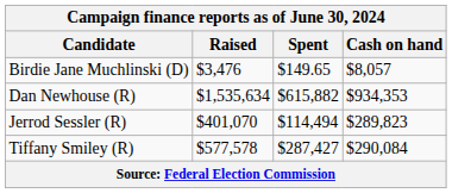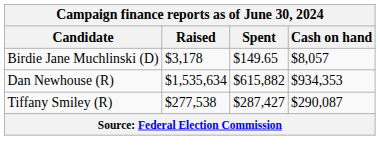 <table class="wikitable sortable">
 <tr>
 <th colspan=4>Campaign finance reports as of June 30, 2024</th>
 </tr>
 <tr style="text-align:center;">
 <th>Candidate</th>
 <th>Raised</th>
 <th>Spent</th>
 <th>Cash on hand</th>
 </tr>
 <tr>
 <td>Birdie Jane Muchlinski (D)</td>
-<td>$3,476</td>
+<td>$3,178</td>
 <td>$149.65</td>
 <td>$8,057</td>
 </tr>
 <tr>
 <td>Dan Newhouse (R)</td>
 <td>$1,535,634</td>
 <td>$615,882</td>
 <td>$934,353</td>
 </tr>
 <tr>
-<td>Jerrod Sessler (R)</td>
-<td>$401,070</td>
-<td>$114,494</td>
-<td>$289,823</td>
-</tr>
-<tr>
 <td>Tiffany Smiley (R)</td>
-<td>$577,578</td>
+<td>$277,538</td>
 <td>$287,427</td>
-<td>$290,084</td>
+<td>$290,087</td>
 </tr>
 <tr>
 <th colspan="4"><small>Source: <a href='#'>Federal Election Commission</a></small></th>
 </tr>
 </table>
